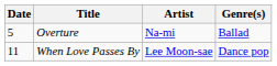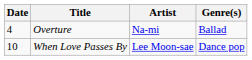 <table class="wikitable" style="text-align: left;">
 <tr>
 <th>Date</th>
 <th>Title</th>
 <th>Artist</th>
 <th>Genre(s)</th>
 </tr>
 <tr>
-<td>5</td>
+<td>4</td>
 <td><em>Overture</em></td>
 <td><a href='#'>Na-mi</a></td>
 <td><a href='#'>Ballad</a></td>
 </tr>
 <tr>
-<td>11</td>
+<td>10</td>
 <td><em>When Love Passes By</em></td>
 <td><a href='#'>Lee Moon-sae</a></td>
 <td><a href='#'>Dance pop</a></td>
 </tr>
 </table>
